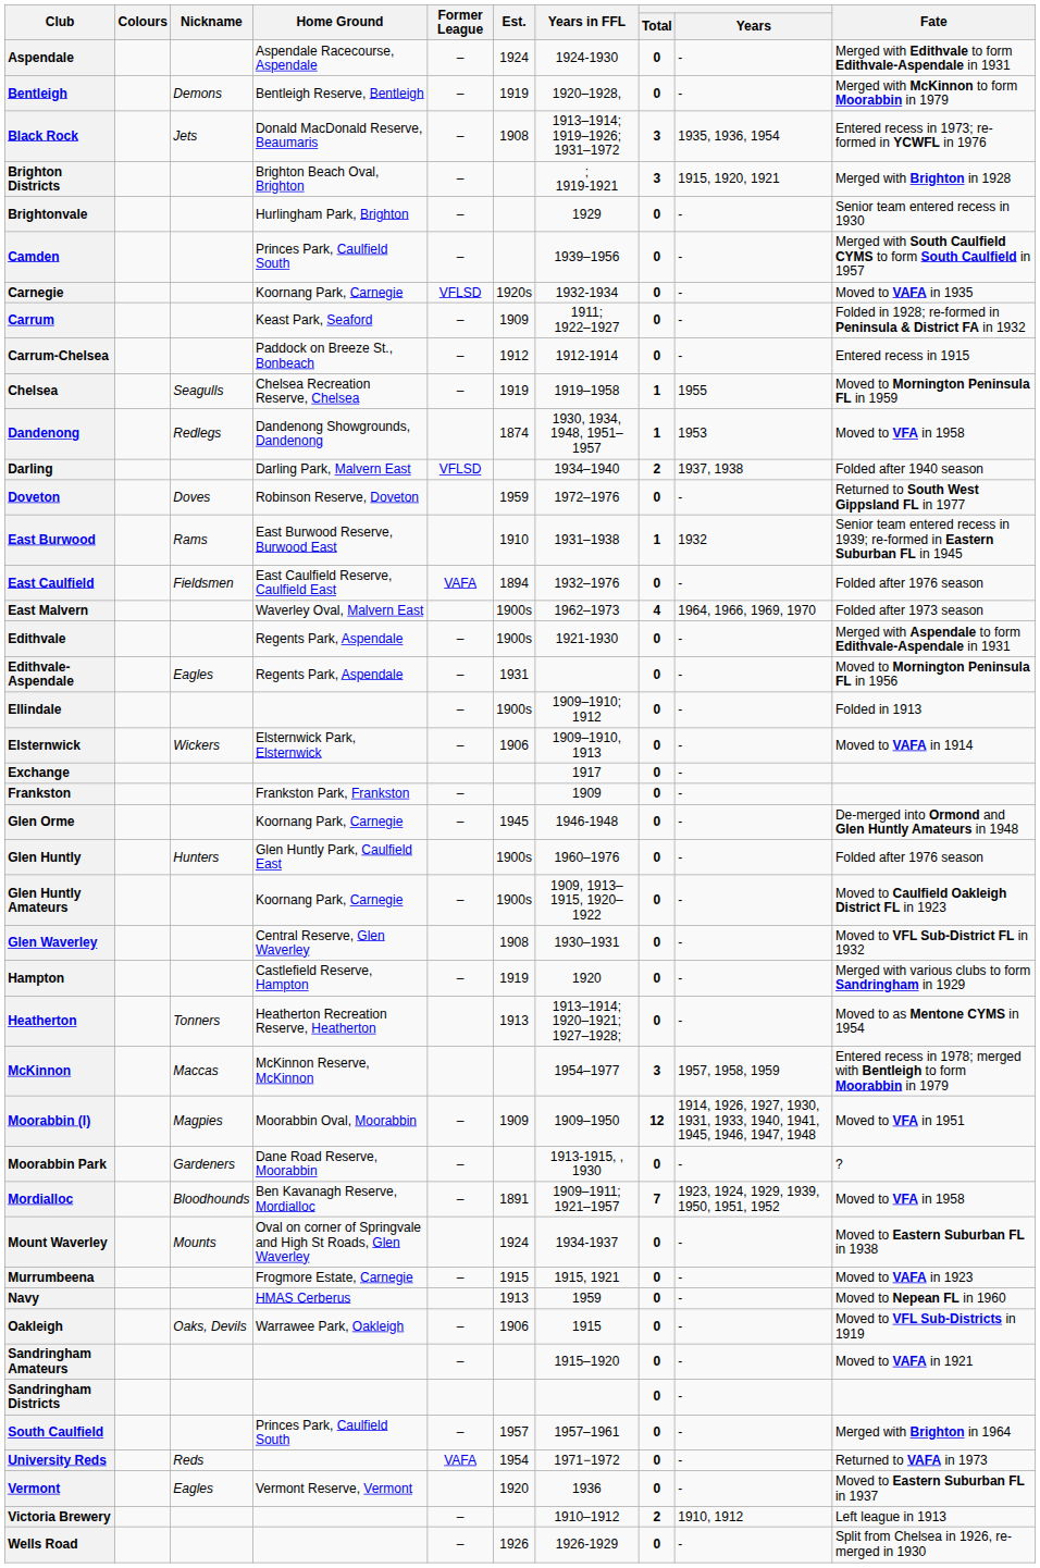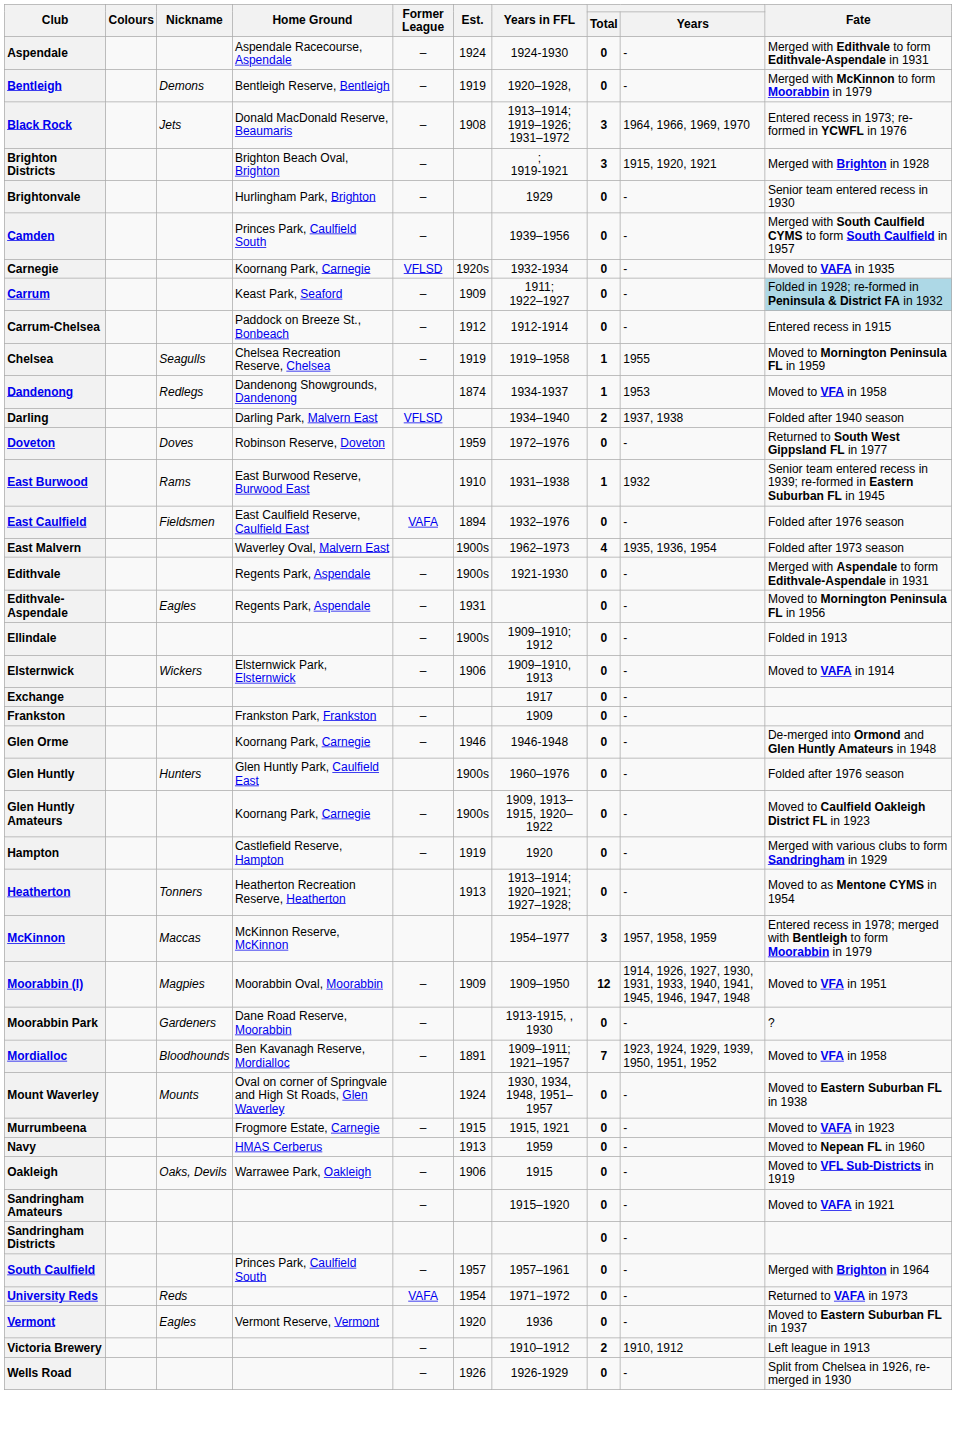 <table class="wikitable sortable" style="text-align:center; width:100%">
 <tr>
 <th rowspan="2">Club</th>
 <th rowspan="2">Colours</th>
 <th rowspan="2">Nickname</th>
 <th rowspan="2">Home Ground</th>
 <th rowspan="2">Former League</th>
 <th rowspan="2">Est.</th>
 <th rowspan="2">Years in FFL</th>
 <th colspan="2"></th>
 <th rowspan="2">Fate</th>
 </tr>
 <tr>
 <th>Total</th>
 <th>Years</th>
 </tr>
 <tr>
 <th style="text-align:left">Aspendale</th>
 <td></td>
 <td></td>
 <td align="left">Aspendale Racecourse, <a href='#'>Aspendale</a></td>
 <td>–</td>
 <td>1924</td>
 <td>1924-1930</td>
 <td><strong>0</strong></td>
 <td align="left">-</td>
 <td align="left">Merged with <strong>Edithvale</strong> to form <strong>Edithvale-Aspendale</strong> in 1931</td>
 </tr>
 <tr>
 <th style="text-align:left"><a href='#'>Bentleigh</a></th>
 <td></td>
 <td align="left"><em>Demons</em></td>
 <td align="left">Bentleigh Reserve, <a href='#'>Bentleigh</a></td>
 <td>–</td>
 <td>1919</td>
 <td align="center">1920–1928, </td>
 <td><strong>0</strong></td>
 <td align="left">-</td>
 <td align="left">Merged with <strong>McKinnon</strong> to form <a href='#'><strong>Moorabbin</strong></a> in 1979</td>
 </tr>
 <tr>
 <th style="text-align:left"><a href='#'>Black Rock</a></th>
 <td></td>
 <td align="left"><em>Jets</em></td>
 <td align="left">Donald MacDonald Reserve, <a href='#'>Beaumaris</a></td>
 <td>–</td>
 <td>1908</td>
 <td align="center">1913–1914; 1919–1926; <br> 1931–1972</td>
 <td><strong>3</strong></td>
-<td align="left">1935, 1936, 1954</td>
+<td align="left">1964, 1966, 1969, 1970</td>
 <td align="left">Entered recess in 1973; re-formed in <strong>YCWFL</strong> in 1976</td>
 </tr>
 <tr>
 <th style="text-align:left">Brighton Districts</th>
 <td></td>
 <td></td>
 <td align="left">Brighton Beach Oval, <a href='#'>Brighton</a></td>
 <td>–</td>
 <td></td>
 <td align="center">; <br> 1919-1921</td>
 <td><strong>3</strong></td>
 <td align="left">1915, 1920, 1921</td>
 <td align="left">Merged with <strong><a href='#'>Brighton</a></strong> in 1928</td>
 </tr>
 <tr>
 <th style="text-align:left">Brightonvale</th>
 <td></td>
 <td></td>
 <td align="left">Hurlingham Park, <a href='#'>Brighton</a></td>
 <td>–</td>
 <td></td>
 <td>1929</td>
 <td><strong>0</strong></td>
 <td align="left">-</td>
 <td align="left">Senior team entered recess in 1930</td>
 </tr>
 <tr>
 <th style="text-align:left"><a href='#'>Camden</a></th>
 <td></td>
 <td></td>
 <td align="left">Princes Park, <a href='#'>Caulfield South</a></td>
 <td>–</td>
 <td></td>
 <td align="center">1939–1956</td>
 <td><strong>0</strong></td>
 <td align="left">-</td>
 <td align="left">Merged with <strong>South Caulfield CYMS</strong> to form <strong><a href='#'>South Caulfield</a></strong> in 1957</td>
 </tr>
 <tr>
 <th style="text-align:left">Carnegie</th>
 <td></td>
 <td align="left"></td>
 <td align="left">Koornang Park, <a href='#'>Carnegie</a></td>
 <td><a href='#'>VFLSD</a></td>
 <td>1920s</td>
 <td>1932-1934</td>
 <td><strong>0</strong></td>
 <td align="left">-</td>
 <td align="left">Moved to <a href='#'><strong>VAFA</strong></a> in 1935</td>
 </tr>
 <tr>
 <th style="text-align:left"><a href='#'>Carrum</a></th>
 <td></td>
 <td></td>
 <td align="left">Keast Park, <a href='#'>Seaford</a></td>
 <td>–</td>
 <td>1909</td>
 <td align="center">1911; <br> 1922–1927</td>
 <td><strong>0</strong></td>
 <td align="left">-</td>
-<td align="left">Folded in 1928; re-formed in <strong>Peninsula & District FA</strong> in 1932</td>
+<td align="left" style="background: lightblue;">Folded in 1928; re-formed in <strong>Peninsula & District FA</strong> in 1932</td>
 </tr>
 <tr>
 <th style="text-align:left">Carrum-Chelsea</th>
 <td></td>
 <td></td>
 <td align="left">Paddock on Breeze St., <a href='#'>Bonbeach</a></td>
 <td>–</td>
 <td>1912</td>
 <td>1912-1914</td>
 <td><strong>0</strong></td>
 <td align="left">-</td>
 <td align="left">Entered recess in 1915</td>
 </tr>
 <tr>
 <th style="text-align:left">Chelsea</th>
 <td></td>
 <td align="left"><em>Seagulls</em></td>
 <td align="left">Chelsea Recreation Reserve, <a href='#'>Chelsea</a></td>
 <td>–</td>
 <td>1919</td>
 <td align="center">1919–1958</td>
 <td><strong>1</strong></td>
 <td align="left">1955</td>
 <td align="left">Moved to <strong>Mornington Peninsula FL</strong> in 1959</td>
 </tr>
 <tr>
 <th style="text-align:left"><a href='#'>Dandenong</a></th>
 <td></td>
 <td align="left"><em>Redlegs</em></td>
 <td align="left">Dandenong Showgrounds, <a href='#'>Dandenong</a></td>
 <td></td>
 <td>1874</td>
-<td align="center">1930, 1934, 1948, 1951–1957</td>
+<td>1934-1937</td>
 <td><strong>1</strong></td>
 <td align="left">1953</td>
 <td align="left">Moved to <a href='#'><strong>VFA</strong></a> in 1958</td>
 </tr>
 <tr>
 <th style="text-align:left">Darling</th>
 <td></td>
 <td></td>
 <td align="left">Darling Park, <a href='#'>Malvern East</a></td>
 <td><a href='#'>VFLSD</a></td>
 <td></td>
 <td align="center">1934–1940</td>
 <td><strong>2</strong></td>
 <td align="left">1937, 1938</td>
 <td align="left">Folded after 1940 season</td>
 </tr>
 <tr>
 <th style="text-align:left"><a href='#'>Doveton</a></th>
 <td></td>
 <td align="left"><em>Doves</em></td>
 <td align="left">Robinson Reserve, <a href='#'>Doveton</a></td>
 <td></td>
 <td>1959</td>
 <td align="center">1972–1976</td>
 <td><strong>0</strong></td>
 <td align="left">-</td>
 <td align="left">Returned to <strong>South West Gippsland FL</strong> in 1977</td>
 </tr>
 <tr>
 <th style="text-align:left"><a href='#'>East Burwood</a></th>
 <td></td>
 <td align="left"><em>Rams</em></td>
 <td align="left">East Burwood Reserve, <a href='#'>Burwood East</a></td>
 <td></td>
 <td>1910</td>
 <td align="center">1931–1938</td>
 <td><strong>1</strong></td>
 <td align="left">1932</td>
 <td align="left">Senior team entered recess in 1939; re-formed in <strong>Eastern Suburban FL</strong> in 1945</td>
 </tr>
 <tr>
 <th style="text-align:left"><a href='#'>East Caulfield</a></th>
 <td></td>
 <td align="left"><em>Fieldsmen</em></td>
 <td align="left">East Caulfield Reserve, <a href='#'>Caulfield East</a></td>
 <td><a href='#'>VAFA</a></td>
 <td>1894</td>
 <td align="center">1932–1976</td>
 <td><strong>0</strong></td>
 <td align="left">-</td>
 <td align="left">Folded after 1976 season</td>
 </tr>
 <tr>
 <th style="text-align:left">East Malvern</th>
 <td></td>
 <td></td>
 <td align="left">Waverley Oval, <a href='#'>Malvern East</a></td>
 <td></td>
 <td>1900s</td>
 <td align="center">1962–1973</td>
 <td><strong>4</strong></td>
-<td align="left">1964, 1966, 1969, 1970</td>
+<td align="left">1935, 1936, 1954</td>
 <td align="left">Folded after 1973 season</td>
 </tr>
 <tr>
 <th style="text-align:left">Edithvale</th>
 <td></td>
 <td></td>
 <td align="left">Regents Park, <a href='#'>Aspendale</a></td>
 <td>–</td>
 <td>1900s</td>
 <td>1921-1930</td>
 <td><strong>0</strong></td>
 <td align="left">-</td>
 <td align="left">Merged with <strong>Aspendale</strong> to form <strong>Edithvale-Aspendale</strong> in 1931</td>
 </tr>
 <tr>
 <th style="text-align:left">Edithvale-Aspendale</th>
 <td></td>
 <td align="left"><em>Eagles</em></td>
 <td align="left">Regents Park, <a href='#'>Aspendale</a></td>
 <td>–</td>
 <td>1931</td>
 <td></td>
 <td><strong>0</strong></td>
 <td align="left">-</td>
 <td align="left">Moved to <strong>Mornington Peninsula FL</strong> in 1956</td>
 </tr>
 <tr>
 <th style="text-align:left">Ellindale</th>
 <td></td>
 <td></td>
 <td></td>
 <td>–</td>
 <td>1900s</td>
 <td align="center">1909–1910; <br> 1912</td>
 <td><strong>0</strong></td>
 <td align="left">-</td>
 <td align="left">Folded in 1913</td>
 </tr>
 <tr>
 <th style="text-align:left">Elsternwick</th>
 <td></td>
 <td align="left"><em>Wickers</em></td>
 <td align="left">Elsternwick Park, <a href='#'>Elsternwick</a></td>
 <td>–</td>
 <td>1906</td>
 <td align="center">1909–1910, 1913</td>
 <td><strong>0</strong></td>
 <td align="left">-</td>
 <td align="left">Moved to <a href='#'><strong>VAFA</strong></a> in 1914</td>
 </tr>
 <tr>
 <th style="text-align:left">Exchange</th>
 <td></td>
 <td></td>
 <td></td>
 <td></td>
 <td></td>
 <td align="center">1917</td>
 <td><strong>0</strong></td>
 <td align="left">-</td>
 <td align="left"></td>
 </tr>
 <tr>
 <th style="text-align:left">Frankston</th>
 <td></td>
 <td></td>
 <td align="left">Frankston Park, <a href='#'>Frankston</a></td>
 <td>–</td>
 <td></td>
 <td>1909</td>
 <td><strong>0</strong></td>
 <td align="left">-</td>
 <td></td>
 </tr>
 <tr>
 <th style="text-align:left">Glen Orme</th>
 <td></td>
 <td></td>
 <td align="left">Koornang Park, <a href='#'>Carnegie</a></td>
 <td>–</td>
-<td>1945</td>
+<td>1946</td>
 <td align="center">1946-1948</td>
 <td><strong>0</strong></td>
 <td align="left">-</td>
 <td align="left">De-merged into <strong>Ormond</strong> and <strong>Glen Huntly Amateurs</strong> in 1948</td>
 </tr>
 <tr>
 <th style="text-align:left">Glen Huntly</th>
 <td></td>
 <td align="left"><em>Hunters</em></td>
 <td align="left">Glen Huntly Park, <a href='#'>Caulfield East</a></td>
 <td></td>
 <td>1900s</td>
 <td align="center">1960–1976</td>
 <td><strong>0</strong></td>
 <td align="left">-</td>
 <td align="left">Folded after 1976 season</td>
 </tr>
 <tr>
 <th style="text-align:left">Glen Huntly Amateurs</th>
 <td></td>
 <td></td>
 <td align="left">Koornang Park, <a href='#'>Carnegie</a></td>
 <td>–</td>
 <td>1900s</td>
 <td>1909, 1913–1915, 1920–1922</td>
 <td><strong>0</strong></td>
 <td align="left">-</td>
 <td align="left">Moved to <strong>Caulfield Oakleigh District FL</strong> in 1923</td>
-</tr>
-<tr>
-<th style="text-align:left"><a href='#'>Glen Waverley</a></th>
-<td></td>
-<td></td>
-<td align="left">Central Reserve, <a href='#'>Glen Waverley</a></td>
-<td></td>
-<td>1908</td>
-<td align="center">1930–1931</td>
-<td><strong>0</strong></td>
-<td align="left">-</td>
-<td align="left">Moved to <strong>VFL Sub-District FL</strong> in 1932</td>
 </tr>
 <tr>
 <th style="text-align:left">Hampton</th>
 <td></td>
 <td></td>
 <td align="left">Castlefield Reserve, <a href='#'>Hampton</a></td>
 <td>–</td>
 <td>1919</td>
 <td align="center">1920</td>
 <td><strong>0</strong></td>
 <td align="left">-</td>
 <td align="left">Merged with various clubs to form <strong><a href='#'>Sandringham</a></strong> in 1929</td>
 </tr>
 <tr>
 <th style="text-align:left"><a href='#'>Heatherton</a></th>
 <td></td>
 <td align="left"><em>Tonners</em></td>
 <td align="left">Heatherton Recreation Reserve, <a href='#'>Heatherton</a></td>
 <td></td>
 <td>1913</td>
 <td align="center">1913–1914; 1920–1921; <br> 1927–1928; </td>
 <td><strong>0</strong></td>
 <td align="left">-</td>
 <td align="left">Moved to <strong></strong> as <strong>Mentone CYMS</strong> in 1954</td>
 </tr>
 <tr>
 <th style="text-align:left"><a href='#'>McKinnon</a></th>
 <td></td>
 <td align="left"><em>Maccas</em></td>
 <td align="left">McKinnon Reserve, <a href='#'>McKinnon</a></td>
 <td></td>
 <td></td>
 <td align="center">1954–1977</td>
 <td><strong>3</strong></td>
 <td align="left">1957, 1958, 1959</td>
 <td align="left">Entered recess in 1978; merged with <strong>Bentleigh</strong> to form <a href='#'><strong>Moorabbin</strong></a> in 1979</td>
 </tr>
 <tr>
 <th style="text-align:left"><a href='#'>Moorabbin (I)</a></th>
 <td></td>
 <td align="left"><em>Magpies</em></td>
 <td align="left">Moorabbin Oval, <a href='#'>Moorabbin</a></td>
 <td>–</td>
 <td>1909</td>
 <td align="center">1909–1950</td>
 <td><strong>12</strong></td>
 <td align="left">1914, 1926, 1927, 1930, 1931, 1933, 1940, 1941, 1945, 1946, 1947, 1948</td>
 <td align="left">Moved to <strong><a href='#'>VFA</a></strong> in 1951</td>
 </tr>
 <tr>
 <th style="text-align:left">Moorabbin Park</th>
 <td></td>
 <td align="left"><em>Gardeners</em></td>
 <td align="left">Dane Road Reserve, <a href='#'>Moorabbin</a></td>
 <td>–</td>
 <td></td>
 <td align="center">1913-1915, , 1930</td>
 <td><strong>0</strong></td>
 <td align="left">-</td>
 <td align="left">?</td>
 </tr>
 <tr>
 <th style="text-align:left"><a href='#'>Mordialloc</a></th>
 <td></td>
 <td align="left"><em>Bloodhounds</em></td>
 <td align="left">Ben Kavanagh Reserve, <a href='#'>Mordialloc</a></td>
 <td>–</td>
 <td>1891</td>
 <td align="center">1909–1911; <br> 1921–1957</td>
 <td><strong>7</strong></td>
 <td align="left">1923, 1924, 1929, 1939, 1950, 1951, 1952</td>
 <td align="left">Moved to <strong><a href='#'>VFA</a></strong> in 1958</td>
 </tr>
 <tr>
 <th style="text-align:left">Mount Waverley</th>
 <td></td>
 <td align="left"><em>Mounts</em></td>
 <td align="left">Oval on corner of Springvale and High St Roads, <a href='#'>Glen Waverley</a></td>
 <td></td>
 <td>1924</td>
-<td>1934-1937</td>
+<td align="center">1930, 1934, 1948, 1951–1957</td>
 <td><strong>0</strong></td>
 <td align="left">-</td>
 <td align="left">Moved to <strong>Eastern Suburban FL</strong> in 1938</td>
 </tr>
 <tr>
 <th style="text-align:left">Murrumbeena</th>
 <td></td>
 <td></td>
 <td align="left">Frogmore Estate, <a href='#'>Carnegie</a></td>
 <td>–</td>
 <td>1915</td>
 <td>1915, 1921</td>
 <td><strong>0</strong></td>
 <td align="left">-</td>
 <td align="left">Moved to <a href='#'><strong>VAFA</strong></a> in 1923</td>
 </tr>
 <tr>
 <th style="text-align:left">Navy</th>
 <td></td>
 <td></td>
 <td align="left"><a href='#'>HMAS Cerberus</a></td>
 <td></td>
 <td>1913</td>
 <td>1959</td>
 <td><strong>0</strong></td>
 <td align="left">-</td>
 <td align="left">Moved to <strong>Nepean FL</strong> in 1960</td>
 </tr>
 <tr>
 <th style="text-align:left">Oakleigh</th>
 <td></td>
 <td align="left"><em>Oaks, Devils</em></td>
 <td align="left">Warrawee Park, <a href='#'>Oakleigh</a></td>
 <td>–</td>
 <td>1906</td>
 <td>1915</td>
 <td><strong>0</strong></td>
 <td align="left">-</td>
 <td align="left">Moved to <strong><a href='#'>VFL Sub-Districts</a></strong> in 1919</td>
 </tr>
 <tr>
 <th style="text-align:left">Sandringham Amateurs</th>
 <td></td>
 <td></td>
 <td></td>
 <td>–</td>
 <td></td>
 <td>1915–1920</td>
 <td><strong>0</strong></td>
 <td align="left">-</td>
 <td align="left">Moved to <a href='#'><strong>VAFA</strong></a> in 1921</td>
 </tr>
 <tr>
 <th style="text-align:left">Sandringham Districts</th>
 <td></td>
 <td></td>
 <td></td>
 <td></td>
 <td></td>
 <td></td>
 <td><strong>0</strong></td>
 <td align="left">-</td>
 <td></td>
 </tr>
 <tr>
 <th style="text-align:left"><a href='#'>South Caulfield</a></th>
 <td></td>
 <td></td>
 <td align="left">Princes Park, <a href='#'>Caulfield South</a></td>
 <td>–</td>
 <td>1957</td>
 <td align="center">1957–1961</td>
 <td><strong>0</strong></td>
 <td align="left">-</td>
 <td align="left">Merged with <strong><a href='#'>Brighton</a></strong> in 1964</td>
 </tr>
 <tr>
 <th style="text-align:left"><a href='#'>University Reds</a></th>
 <td></td>
 <td align="left"><em>Reds</em></td>
 <td></td>
 <td><a href='#'>VAFA</a></td>
 <td>1954</td>
 <td align="center">1971−1972</td>
 <td><strong>0</strong></td>
 <td align="left">-</td>
 <td align="left">Returned to <a href='#'><strong>VAFA</strong></a> in 1973</td>
 </tr>
 <tr>
 <th style="text-align:left"><a href='#'>Vermont</a></th>
 <td></td>
 <td align="left"><em>Eagles</em></td>
 <td align="left">Vermont Reserve, <a href='#'>Vermont</a></td>
 <td></td>
 <td>1920</td>
 <td align="center">1936</td>
 <td><strong>0</strong></td>
 <td align="left">-</td>
 <td align="left">Moved to <strong>Eastern Suburban FL</strong> in 1937</td>
 </tr>
 <tr>
 <th style="text-align:left">Victoria Brewery</th>
 <td></td>
 <td></td>
 <td></td>
 <td>–</td>
 <td></td>
 <td align="center">1910–1912</td>
 <td><strong>2</strong></td>
 <td align="left">1910, 1912</td>
 <td align="left">Left league in 1913</td>
 </tr>
 <tr>
 <th style="text-align:left">Wells Road</th>
 <td></td>
 <td></td>
 <td></td>
 <td>–</td>
 <td>1926</td>
 <td>1926-1929</td>
 <td><strong>0</strong></td>
 <td align="left">-</td>
 <td align="left">Split from Chelsea in 1926, re-merged in 1930</td>
 </tr>
 </table>
